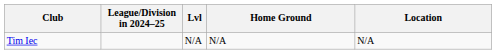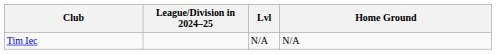 <table class="wikitable sortable" width=80% style="font-size:90%">
 <tr>
 <th width=17%><strong>Club</strong></th>
 <th width=10%><strong>League/Division in 2024–25</strong></th>
 <th width=3%><strong>Lvl</strong></th>
 <th width=26%><strong>Home Ground</strong></th>
-<th width=24%><strong>Location</strong></th>
 </tr>
 <tr>
 <td><a href='#'>Tim Iec</a></td>
 <td></td>
 <td>N/A</td>
 <td>N/A</td>
-<td>N/A</td>
 </tr>
 </table>
